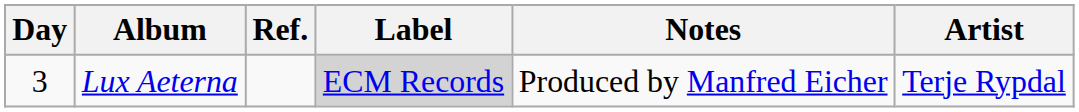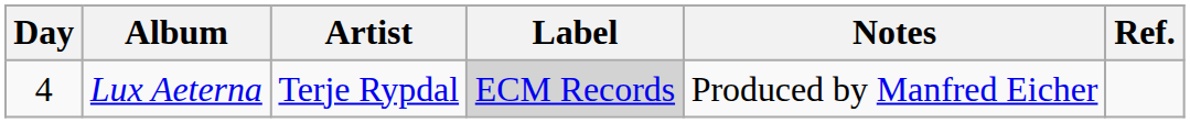 <table class="wikitable">
 <tr>
 <th>Day</th>
 <th>Album</th>
-<th>Ref.</th>
+<th>Artist</th>
 <th>Label</th>
 <th>Notes</th>
-<th>Artist</th>
+<th>Ref.</th>
 </tr>
 <tr>
-<td rowspan="1" style="text-align:center;">3</td>
+<td rowspan="1" style="text-align:center;">4</td>
 <td><em><a href='#'>Lux Aeterna</a></em></td>
-<td style="text-align:center;"></td>
+<td><a href='#'>Terje Rypdal</a></td>
 <td style="background: lightgrey;"><a href='#'>ECM Records</a></td>
 <td>Produced by <a href='#'>Manfred Eicher</a></td>
-<td><a href='#'>Terje Rypdal</a></td>
+<td style="text-align:center;"></td>
 </tr>
 </table>
